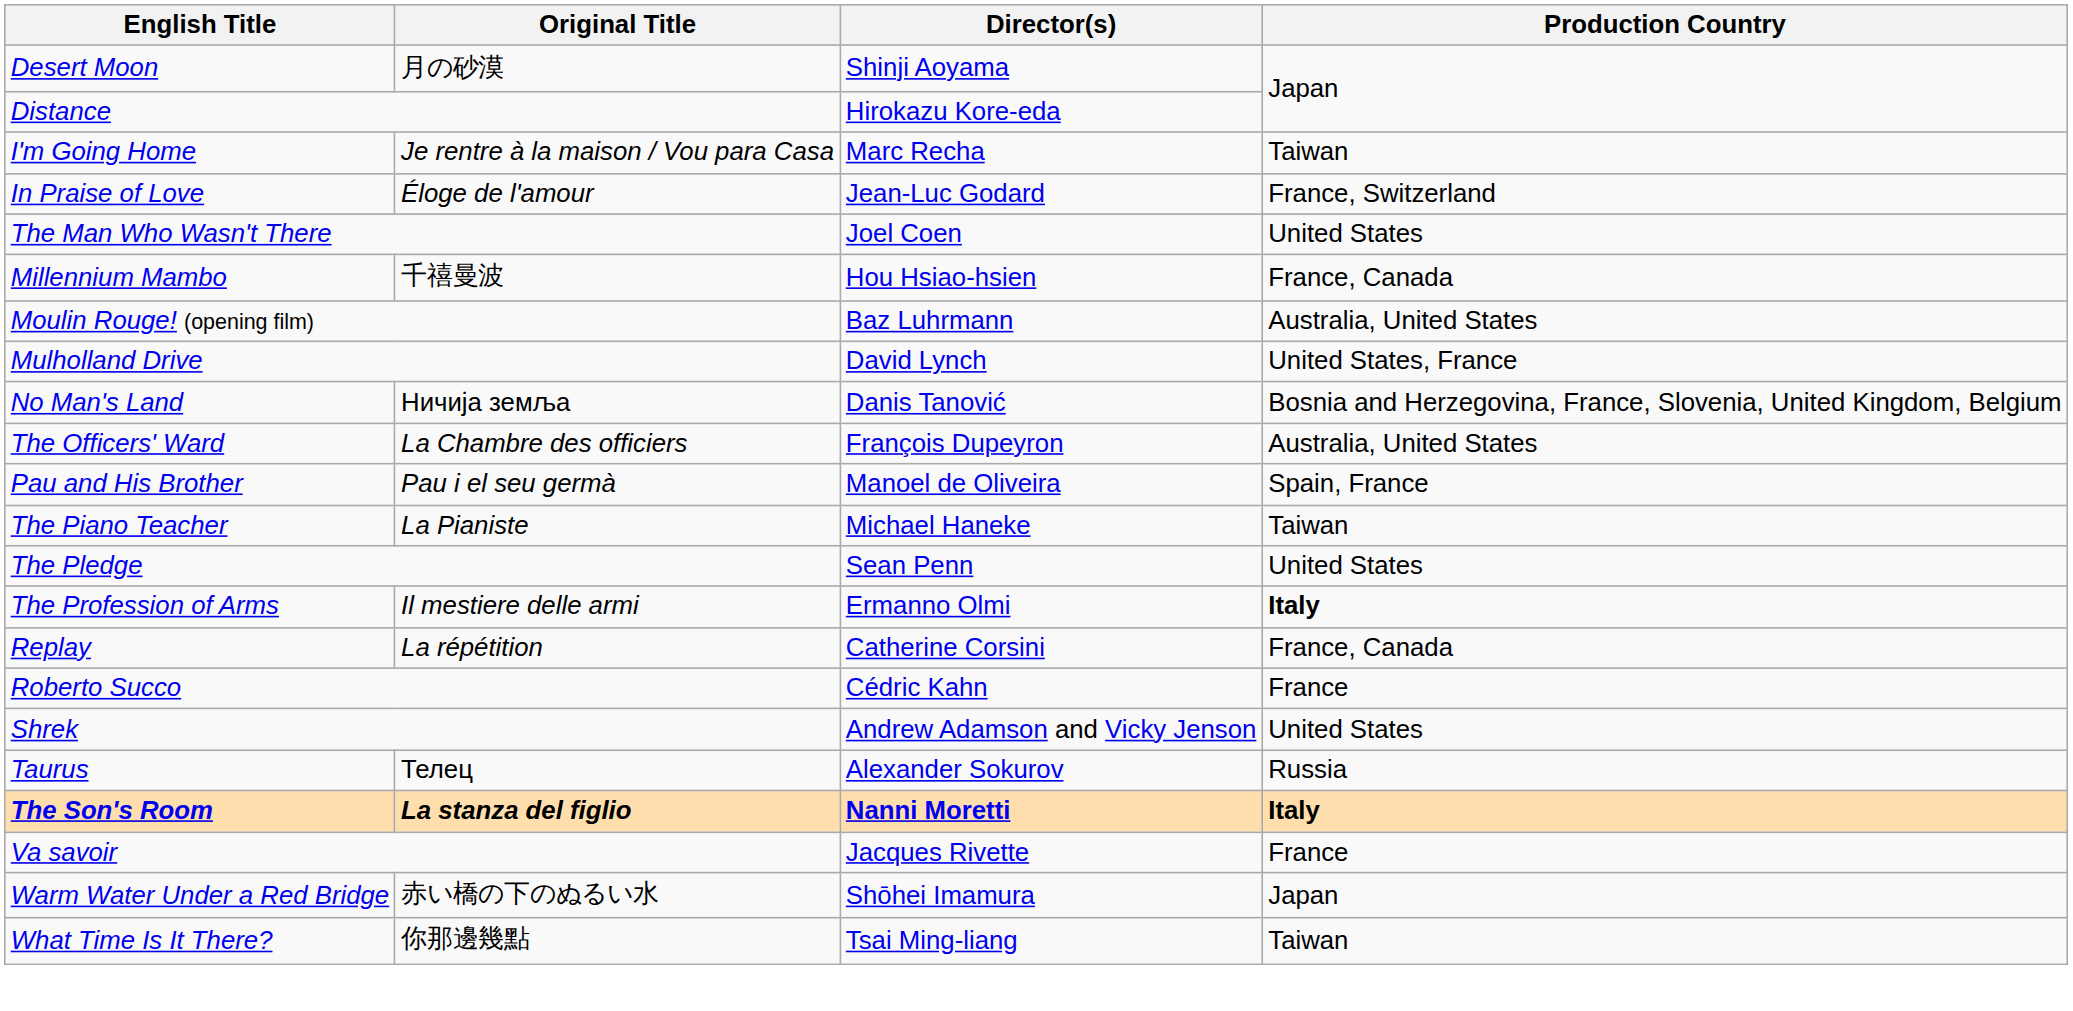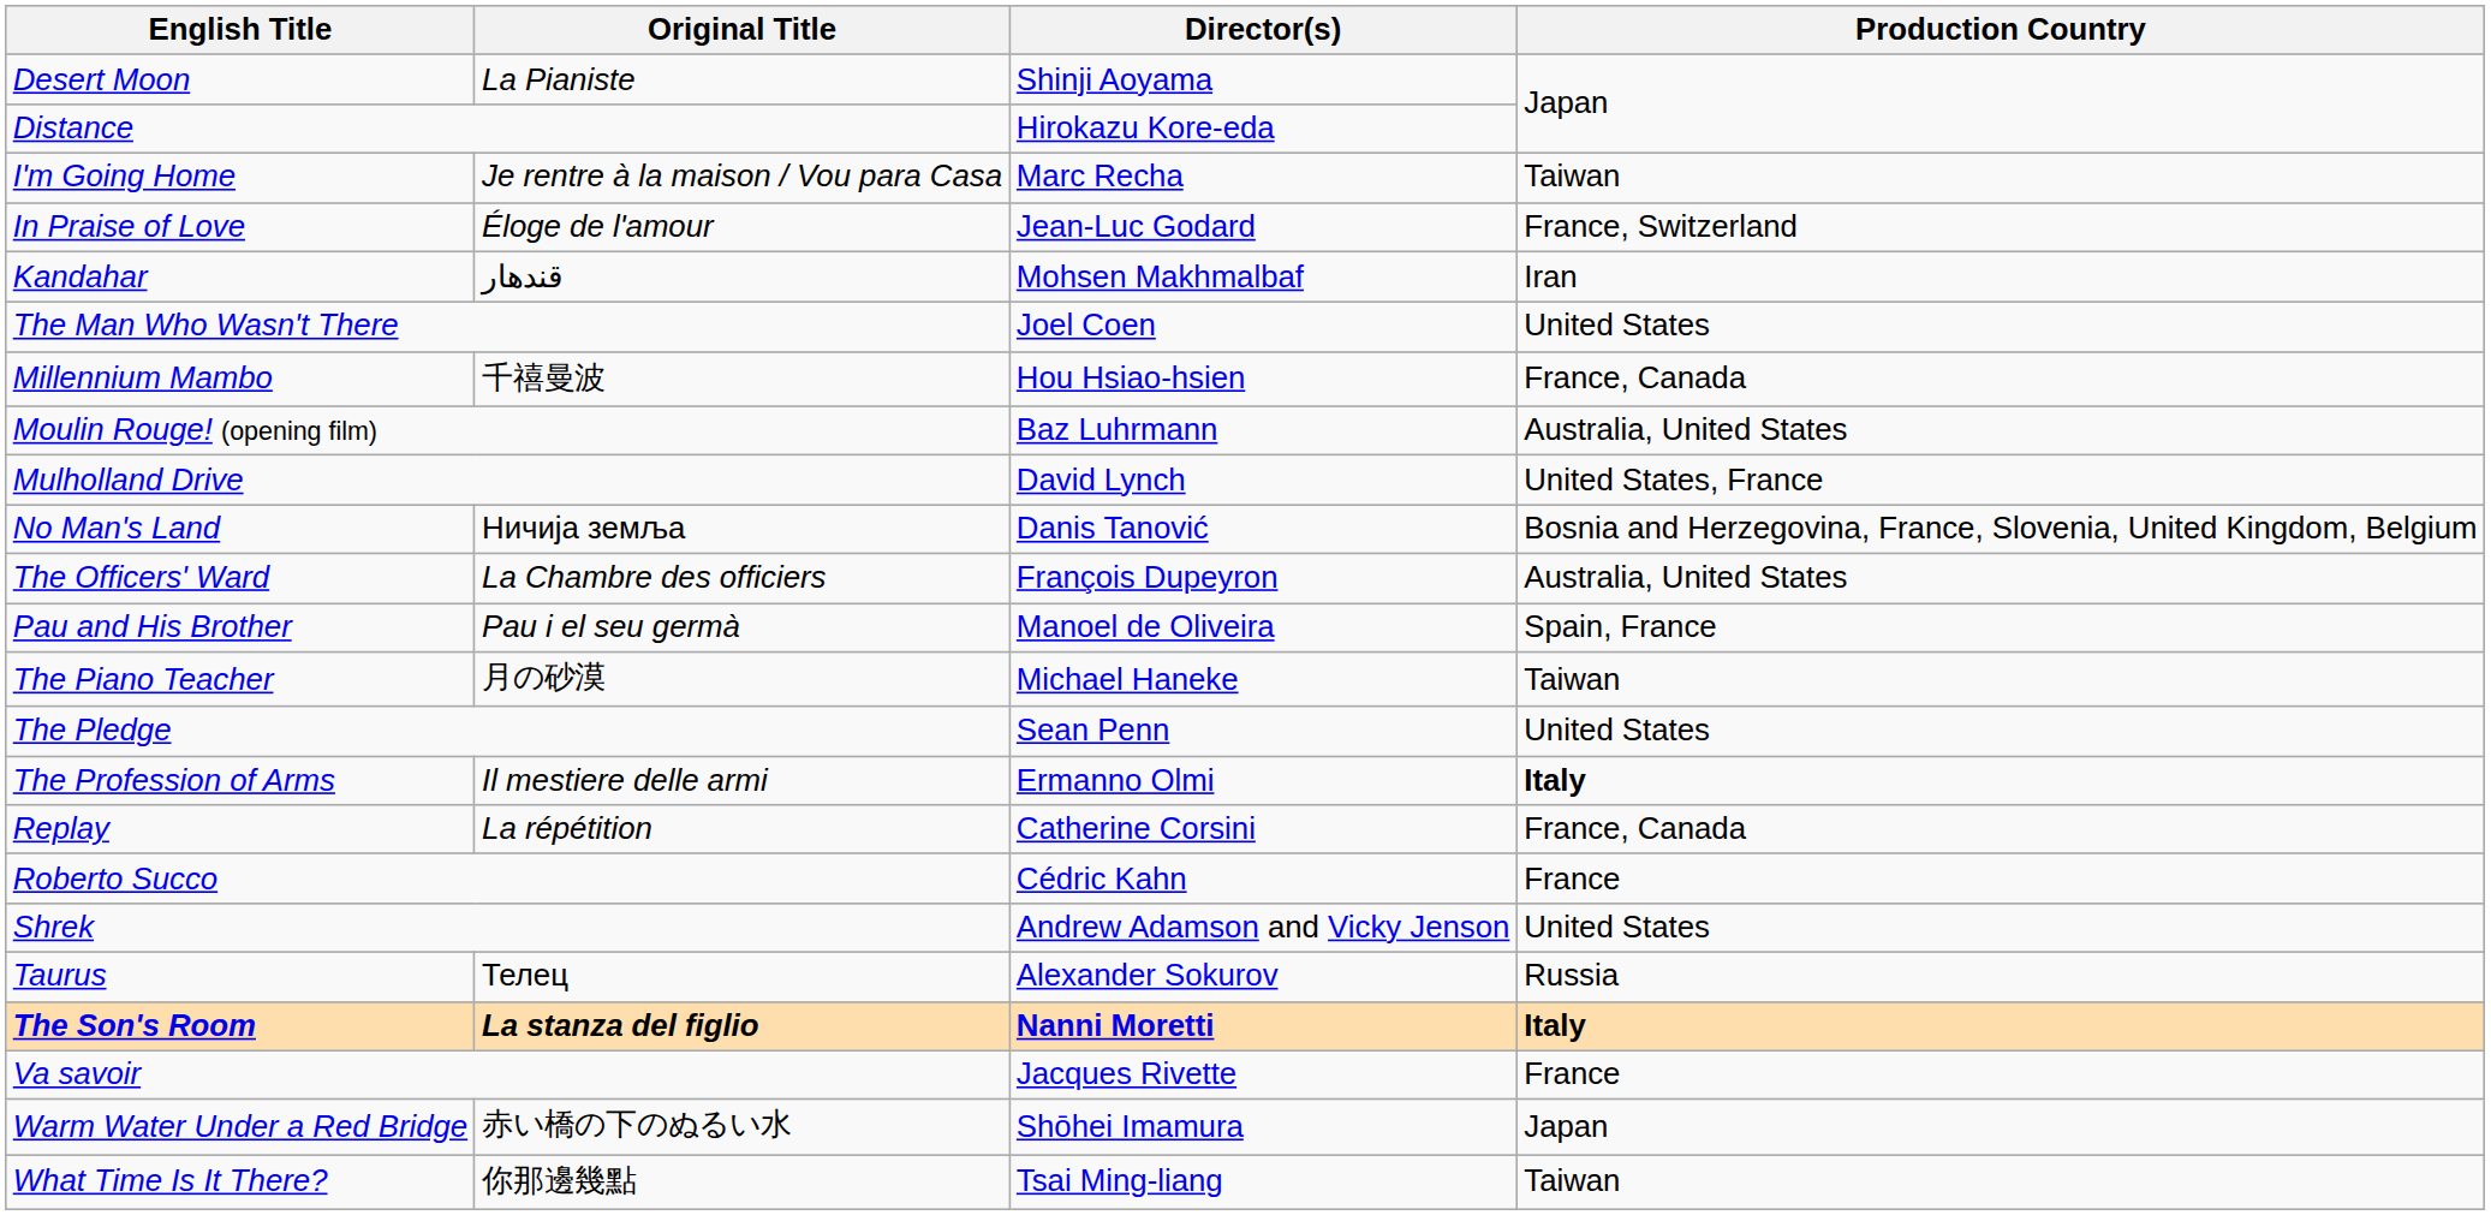 <table class="wikitable">
 <tr>
 <th>English Title</th>
 <th>Original Title</th>
 <th>Director(s)</th>
 <th>Production Country</th>
 </tr>
 <tr>
 <td><em><a href='#'>Desert Moon</a></em></td>
-<td>月の砂漠</td>
+<td><em>La Pianiste</em></td>
 <td><a href='#'>Shinji Aoyama</a></td>
 <td rowspan="2">Japan</td>
 </tr>
 <tr>
 <td colspan="2"><em><a href='#'>Distance</a></em></td>
 <td><a href='#'>Hirokazu Kore-eda</a></td>
 </tr>
 <tr>
 <td><em><a href='#'>I'm Going Home</a></em></td>
 <td><em>Je rentre à la maison / Vou para Casa</em></td>
 <td><a href='#'>Marc Recha</a></td>
 <td>Taiwan</td>
 </tr>
 <tr>
 <td><em><a href='#'>In Praise of Love</a></em></td>
 <td><em>Éloge de l'amour</em></td>
 <td><a href='#'>Jean-Luc Godard</a></td>
 <td>France, Switzerland</td>
+</tr>
+<tr>
+<td><em><a href='#'>Kandahar</a></em></td>
+<td>قندهار</td>
+<td><a href='#'>Mohsen Makhmalbaf</a></td>
+<td>Iran</td>
 </tr>
 <tr>
 <td colspan="2"><em><a href='#'>The Man Who Wasn't There</a></em></td>
 <td><a href='#'>Joel Coen</a></td>
 <td>United States</td>
 </tr>
 <tr>
 <td><em><a href='#'>Millennium Mambo</a></em></td>
 <td>千禧曼波</td>
 <td><a href='#'>Hou Hsiao-hsien</a></td>
 <td>France, Canada</td>
 </tr>
 <tr>
 <td colspan="2"><em><a href='#'>Moulin Rouge!</a></em> <small>(opening film)</small></td>
 <td><a href='#'>Baz Luhrmann</a></td>
 <td>Australia, United States</td>
 </tr>
 <tr>
 <td colspan="2"><em><a href='#'>Mulholland Drive</a></em></td>
 <td><a href='#'>David Lynch</a></td>
 <td>United States, France</td>
 </tr>
 <tr>
 <td><em><a href='#'>No Man's Land</a></em></td>
 <td>Ничија земља</td>
 <td><a href='#'>Danis Tanović</a></td>
 <td>Bosnia and Herzegovina, France, Slovenia, United Kingdom, Belgium</td>
 </tr>
 <tr>
 <td><em><a href='#'>The Officers' Ward</a></em></td>
 <td><em>La Chambre des officiers</em></td>
 <td><a href='#'>François Dupeyron</a></td>
 <td>Australia, United States</td>
 </tr>
 <tr>
 <td><em><a href='#'>Pau and His Brother</a></em></td>
 <td><em>Pau i el seu germà</em></td>
 <td><a href='#'>Manoel de Oliveira</a></td>
 <td>Spain, France</td>
 </tr>
 <tr>
 <td><em><a href='#'>The Piano Teacher</a></em></td>
-<td><em>La Pianiste</em></td>
+<td>月の砂漠</td>
 <td><a href='#'>Michael Haneke</a></td>
 <td>Taiwan</td>
 </tr>
 <tr>
 <td colspan="2"><em><a href='#'>The Pledge</a></em></td>
 <td><a href='#'>Sean Penn</a></td>
 <td>United States</td>
 </tr>
 <tr>
 <td><em><a href='#'>The Profession of Arms</a></em></td>
 <td><em>Il mestiere delle armi</em></td>
 <td><a href='#'>Ermanno Olmi</a></td>
 <td><strong>Italy</strong></td>
 </tr>
 <tr>
 <td><em><a href='#'>Replay</a></em></td>
 <td><em>La répétition</em></td>
 <td><a href='#'>Catherine Corsini</a></td>
 <td>France, Canada</td>
 </tr>
 <tr>
 <td colspan="2"><em><a href='#'>Roberto Succo</a></em></td>
 <td><a href='#'>Cédric Kahn</a></td>
 <td>France</td>
 </tr>
 <tr>
 <td colspan="2"><em><a href='#'>Shrek</a></em></td>
 <td><a href='#'>Andrew Adamson</a> and <a href='#'>Vicky Jenson</a></td>
 <td>United States</td>
 </tr>
 <tr>
 <td><em><a href='#'>Taurus</a></em></td>
 <td>Телец</td>
 <td><a href='#'>Alexander Sokurov</a></td>
 <td>Russia</td>
 </tr>
 <tr style="background:#FFDEAD;">
 <td><strong><em><a href='#'>The Son's Room</a></em></strong></td>
 <td><strong><em>La stanza del figlio</em></strong></td>
 <td><strong><a href='#'>Nanni Moretti</a></strong></td>
 <td><strong>Italy</strong></td>
 </tr>
 <tr>
 <td colspan="2"><em><a href='#'>Va savoir</a></em></td>
 <td><a href='#'>Jacques Rivette</a></td>
 <td>France</td>
 </tr>
 <tr>
 <td><em><a href='#'>Warm Water Under a Red Bridge</a></em></td>
 <td>赤い橋の下のぬるい水</td>
 <td><a href='#'>Shōhei Imamura</a></td>
 <td>Japan</td>
 </tr>
 <tr>
 <td><em><a href='#'>What Time Is It There?</a></em></td>
 <td>你那邊幾點</td>
 <td><a href='#'>Tsai Ming-liang</a></td>
 <td>Taiwan</td>
 </tr>
 </table>
